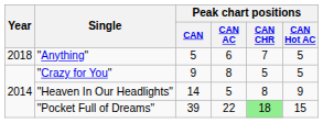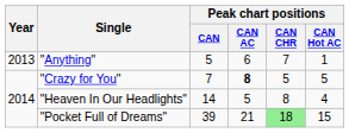 <table class="wikitable" style="text-align:center;">
 <tr>
 <th rowspan="2">Year</th>
 <th rowspan="2">Single</th>
 <th colspan="4">Peak chart positions</th>
 </tr>
 <tr style="font-size:smaller;">
 <th width="45"><a href='#'>CAN</a><br></th>
 <th width="45"><a href='#'>CAN <br> AC</a><br></th>
 <th width="45"><a href='#'>CAN <br> CHR</a><br></th>
 <th width="45"><a href='#'>CAN <br> Hot AC</a><br></th>
 </tr>
 <tr>
-<td>2018</td>
+<td>2013</td>
 <td align="left">"<a href='#'>Anything</a>"</td>
 <td>5</td>
 <td>6</td>
 <td>7</td>
-<td>5</td>
+<td>1</td>
 </tr>
 <tr>
 <td rowspan="4">2014</td>
 <td align="left">"<a href='#'>Crazy for You</a>"</td>
-<td>9</td>
-<td>8</td>
+<td>7</td>
+<td><strong>8</strong></td>
 <td>5</td>
 <td>5</td>
 </tr>
 <tr>
 <td align="left">"Heaven In Our Headlights"</td>
 <td>14</td>
 <td>5</td>
 <td>8</td>
-<td>9</td>
+<td>4</td>
 </tr>
 <tr>
 <td align="left">"Pocket Full of Dreams"</td>
 <td>39</td>
-<td>22</td>
+<td>21</td>
 <td style="background: lightgreen;">18</td>
 <td>15</td>
 </tr>
 </table>
